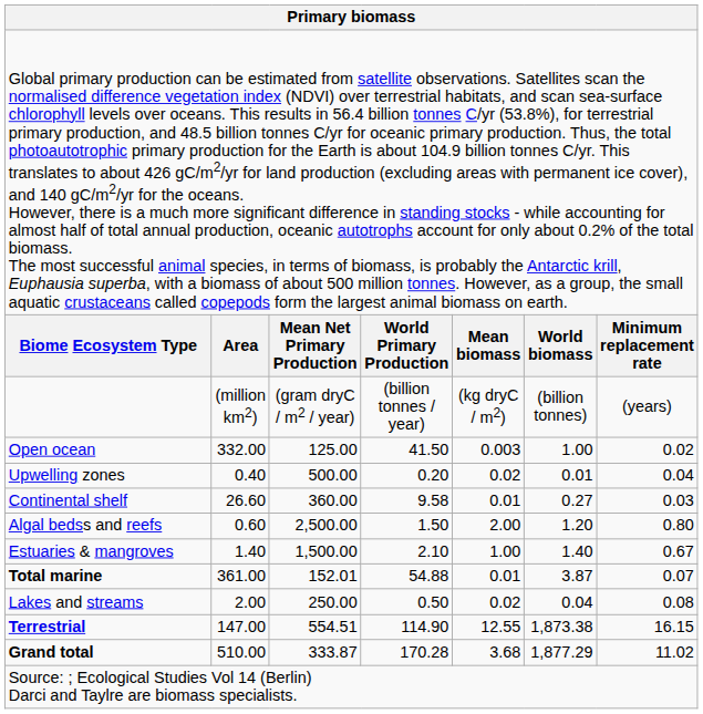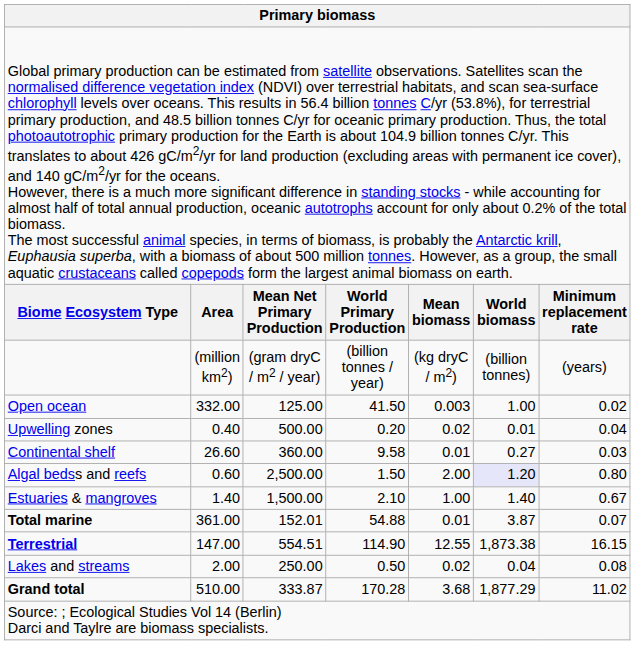 <table class="wikitable collapsible collapsed" style="text-align: left;">
 <tr>
 <th colspan=7 align="center" width="560px"><strong>Primary biomass</strong></th>
 </tr>
 <tr>
 <td colspan=7 align="left" width="560px"><br><br>Global primary production can be estimated from <a href='#'>satellite</a> observations. Satellites scan the <a href='#'>normalised difference vegetation index</a> (NDVI) over terrestrial habitats, and scan sea-surface <a href='#'>chlorophyll</a> levels over oceans. This results in 56.4 billion <a href='#'>tonnes</a> <a href='#'>C</a>/yr (53.8%), for terrestrial primary production, and 48.5 billion tonnes C/yr for oceanic primary production. Thus, the total <a href='#'>photoautotrophic</a> primary production for the Earth is about 104.9 billion tonnes C/yr. This translates to about 426 gC/m<sup>2</sup>/yr for land production (excluding areas with permanent ice cover), and 140 gC/m<sup>2</sup>/yr for the oceans.<br>However, there is a much more significant difference in <a href='#'>standing stocks</a> - while accounting for almost half of total annual production, oceanic <a href='#'>autotrophs</a> account for only about 0.2% of the total biomass.<br>The most successful <a href='#'>animal</a> species, in terms of biomass, is probably the <a href='#'>Antarctic krill</a>, <em>Euphausia superba</em>, with a biomass of about 500 million <a href='#'>tonnes</a>. However, as a group, the small aquatic <a href='#'>crustaceans</a> called <a href='#'>copepods</a> form the largest animal biomass on earth.</td>
 </tr>
 <tr>
 <th width="200"><a href='#'>Biome</a> <a href='#'>Ecosystem</a> Type</th>
 <th width="50">Area</th>
 <th width="50">Mean Net Primary Production</th>
 <th width="50">World Primary Production</th>
 <th width="50">Mean biomass</th>
 <th width="50">World biomass</th>
 <th width="50">Minimum replacement rate</th>
 </tr>
 <tr>
 <td></td>
 <td align="center">(million km<sup>2</sup>)</td>
 <td align="center">(gram dryC / m<sup>2</sup> / year)</td>
 <td align="center">(billion tonnes / year)</td>
 <td align="center">(kg dryC / m<sup>2</sup>)</td>
 <td align="center">(billion tonnes)</td>
 <td align="center">(years)</td>
 </tr>
 <tr>
 <td><a href='#'>Open ocean</a></td>
 <td align="right">332.00</td>
 <td align="right">125.00</td>
 <td align="right">41.50</td>
 <td align="right">0.003</td>
 <td align="right">1.00</td>
 <td align="right">0.02</td>
 </tr>
 <tr>
 <td><a href='#'>Upwelling</a> zones</td>
 <td align="right">0.40</td>
 <td align="right">500.00</td>
 <td align="right">0.20</td>
 <td align="right">0.02</td>
 <td align="right">0.01</td>
 <td align="right">0.04</td>
 </tr>
 <tr>
 <td><a href='#'>Continental shelf</a></td>
 <td align="right">26.60</td>
 <td align="right">360.00</td>
 <td align="right">9.58</td>
 <td align="right">0.01</td>
 <td align="right">0.27</td>
 <td align="right">0.03</td>
 </tr>
 <tr>
 <td><a href='#'>Algal beds</a>s and <a href='#'>reefs</a></td>
 <td align="right">0.60</td>
 <td align="right">2,500.00</td>
 <td align="right">1.50</td>
 <td align="right">2.00</td>
-<td align="right">1.20</td>
+<td align="right" style="background: lavender;">1.20</td>
 <td align="right">0.80</td>
 </tr>
 <tr>
 <td><a href='#'>Estuaries</a> & <a href='#'>mangroves</a></td>
 <td align="right">1.40</td>
 <td align="right">1,500.00</td>
 <td align="right">2.10</td>
 <td align="right">1.00</td>
 <td align="right">1.40</td>
 <td align="right">0.67</td>
 </tr>
 <tr>
 <td><strong>Total marine</strong></td>
 <td align="right">361.00</td>
 <td align="right">152.01</td>
 <td align="right">54.88</td>
 <td align="right">0.01</td>
 <td align="right">3.87</td>
 <td align="right">0.07</td>
 </tr>
 <tr>
+<td><strong><a href='#'>Terrestrial</a></strong></td>
+<td align="right">147.00</td>
+<td align="right">554.51</td>
+<td align="right">114.90</td>
+<td align="right">12.55</td>
+<td align="right">1,873.38</td>
+<td align="right">16.15</td>
+</tr>
+<tr>
 <td><a href='#'>Lakes</a> and <a href='#'>streams</a></td>
 <td align="right">2.00</td>
 <td align="right">250.00</td>
 <td align="right">0.50</td>
 <td align="right">0.02</td>
 <td align="right">0.04</td>
 <td align="right">0.08</td>
-</tr>
-<tr>
-<td><strong><a href='#'>Terrestrial</a></strong></td>
-<td align="right">147.00</td>
-<td align="right">554.51</td>
-<td align="right">114.90</td>
-<td align="right">12.55</td>
-<td align="right">1,873.38</td>
-<td align="right">16.15</td>
 </tr>
 <tr>
 <td><strong>Grand total</strong></td>
 <td align="right">510.00</td>
 <td align="right">333.87</td>
 <td align="right">170.28</td>
 <td align="right">3.68</td>
 <td align="right">1,877.29</td>
 <td align="right">11.02</td>
 </tr>
 <tr>
 <td colspan=7 align="left" width="560px">Source: ; Ecological Studies Vol 14 (Berlin)<br>Darci and Taylre are biomass specialists.</td>
 </tr>
 </table>
